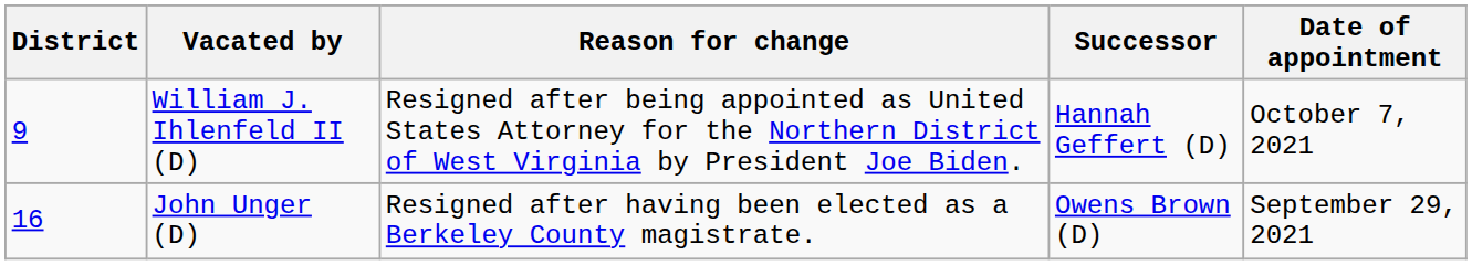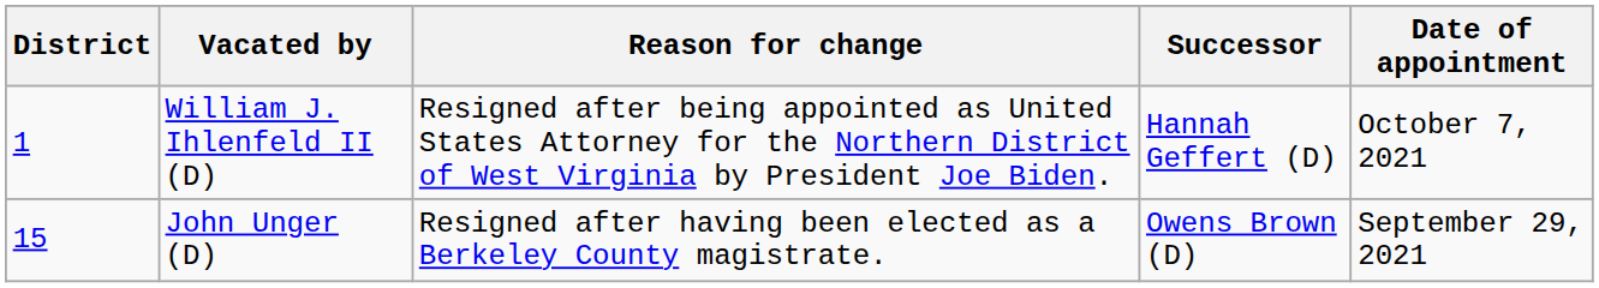 <table class="wikitable" style="max-width:55em;">
 <tr>
 <th>District</th>
 <th>Vacated by</th>
 <th>Reason for change</th>
 <th>Successor</th>
 <th>Date of appointment</th>
 </tr>
 <tr>
-<td><a href='#'>9</a></td>
+<td><a href='#'>1</a></td>
 <td><a href='#'>William J. Ihlenfeld II</a> (D)</td>
 <td>Resigned after being appointed as United States Attorney for the <a href='#'>Northern District of West Virginia</a> by President <a href='#'>Joe Biden</a>.</td>
 <td><a href='#'>Hannah Geffert</a> (D)</td>
 <td>October 7, 2021</td>
 </tr>
 <tr>
-<td><a href='#'>16</a></td>
+<td><a href='#'>15</a></td>
 <td><a href='#'>John Unger</a> (D)</td>
 <td>Resigned after having been elected as a <a href='#'>Berkeley County</a> magistrate.</td>
 <td><a href='#'>Owens Brown</a> (D)</td>
 <td>September 29, 2021</td>
 </tr>
 </table>
